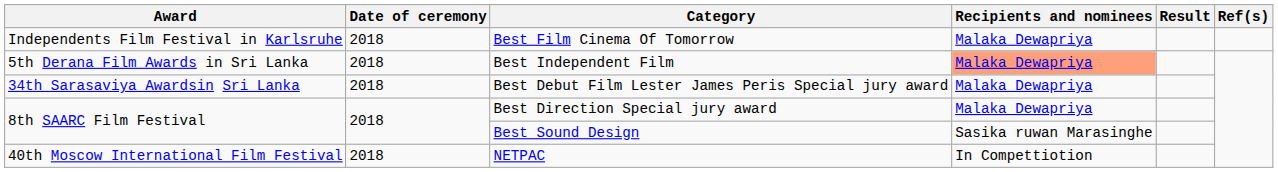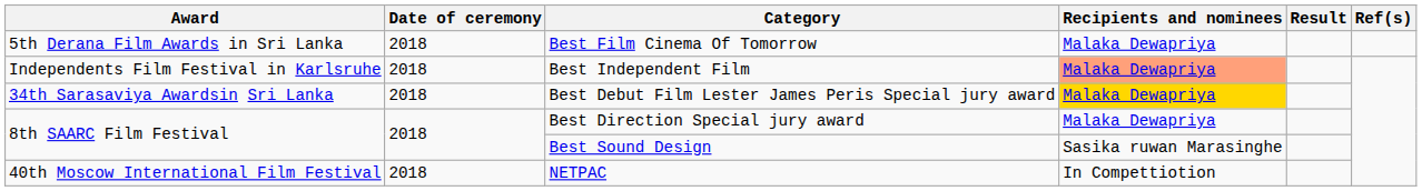 <table class="wikitable sortable">
 <tr>
 <th>Award</th>
 <th>Date of ceremony</th>
 <th>Category</th>
 <th>Recipients and nominees</th>
 <th>Result</th>
 <th>Ref(s)</th>
 </tr>
 <tr>
-<td>Independents Film Festival in <a href='#'>Karlsruhe</a></td>
+<td>5th <a href='#'>Derana Film Awards</a> in Sri Lanka</td>
 <td>2018</td>
 <td><a href='#'>Best Film</a> Cinema Of Tomorrow</td>
 <td><a href='#'>Malaka Dewapriya</a></td>
 <td></td>
 <td rowspan=1 style="text-align:center;"></td>
 </tr>
 <tr>
-<td>5th <a href='#'>Derana Film Awards</a> in Sri Lanka</td>
+<td>Independents Film Festival in <a href='#'>Karlsruhe</a></td>
 <td>2018</td>
 <td>Best Independent Film</td>
 <td style="background: lightsalmon;"><a href='#'>Malaka Dewapriya</a></td>
 <td></td>
 </tr>
 <tr>
 <td><a href='#'>34th Sarasaviya Awardsin</a> <a href='#'>Sri Lanka</a></td>
 <td>2018</td>
 <td>Best Debut Film Lester James Peris Special jury award</td>
-<td><a href='#'>Malaka Dewapriya</a></td>
+<td style="background: gold;"><a href='#'>Malaka Dewapriya</a></td>
 <td></td>
 </tr>
 <tr>
 <td rowspan="2">8th <a href='#'>SAARC</a> Film Festival</td>
 <td rowspan="2">2018</td>
 <td>Best Direction Special jury award</td>
 <td><a href='#'>Malaka Dewapriya</a></td>
 <td></td>
 </tr>
 <tr>
 <td><a href='#'>Best Sound Design</a></td>
 <td>Sasika ruwan Marasinghe</td>
 <td></td>
 </tr>
 <tr>
 <td>40th <a href='#'>Moscow International Film Festival</a></td>
 <td>2018</td>
 <td><a href='#'>NETPAC</a></td>
 <td>In Compettiotion</td>
 <td></td>
 </tr>
 </table>
